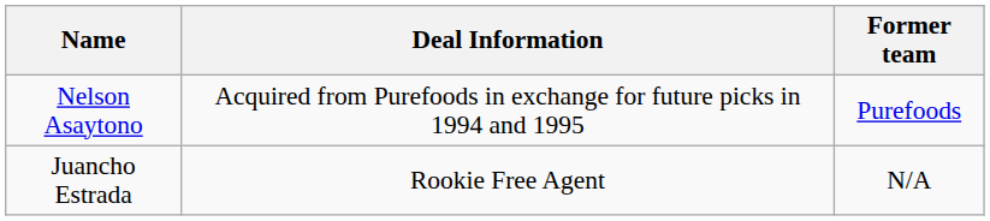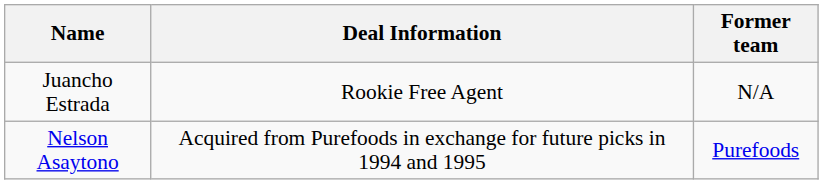 <table class="wikitable sortable sortable">
 <tr>
 <th>Name</th>
 <th>Deal Information</th>
 <th>Former team</th>
 </tr>
 <tr style="text-align: center">
+<td>Juancho Estrada</td>
+<td>Rookie Free Agent</td>
+<td>N/A</td>
+</tr>
+<tr style="text-align: center">
 <td><a href='#'>Nelson Asaytono</a></td>
 <td>Acquired from Purefoods in exchange for future picks in 1994 and 1995</td>
 <td><a href='#'>Purefoods</a></td>
 </tr>
-<tr style="text-align: center">
-<td>Juancho Estrada</td>
-<td>Rookie Free Agent</td>
-<td>N/A</td>
-</tr>
 </table>
